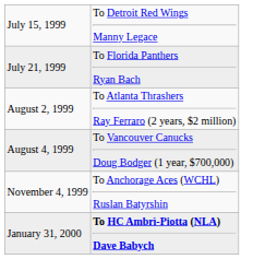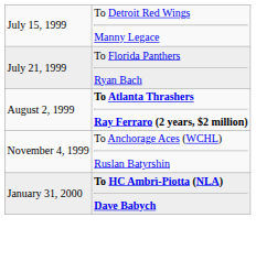 <table class="wikitable">
 <tr>
 <td>July 15, 1999</td>
 <td valign="top">To <a href='#'>Detroit Red Wings</a><hr><a href='#'>Manny Legace</a></td>
 </tr>
 <tr style="background:#eee;">
 <td>July 21, 1999</td>
 <td valign="top">To <a href='#'>Florida Panthers</a><hr><a href='#'>Ryan Bach</a></td>
 </tr>
 <tr>
 <td>August 2, 1999</td>
-<td valign="top">To <a href='#'>Atlanta Thrashers</a><hr><a href='#'>Ray Ferraro</a> (2 years, $2 million)</td>
-</tr>
-<tr style="background:#eee;">
-<td>August 4, 1999</td>
-<td valign="top">To <a href='#'>Vancouver Canucks</a><hr><a href='#'>Doug Bodger</a> (1 year, $700,000)</td>
+<td valign="top"><strong>To <a href='#'>Atlanta Thrashers</a><hr><a href='#'>Ray Ferraro</a> (2 years, $2 million)</strong></td>
 </tr>
 <tr>
 <td>November 4, 1999</td>
 <td valign="top">To <a href='#'>Anchorage Aces</a> (<a href='#'>WCHL</a>)<hr><a href='#'>Ruslan Batyrshin</a></td>
 </tr>
 <tr style="background:#eee;">
 <td>January 31, 2000</td>
 <td valign="top"><strong>To <a href='#'>HC Ambrì-Piotta</a> (<a href='#'>NLA</a>)<hr><a href='#'>Dave Babych</a></strong></td>
 </tr>
 </table>
